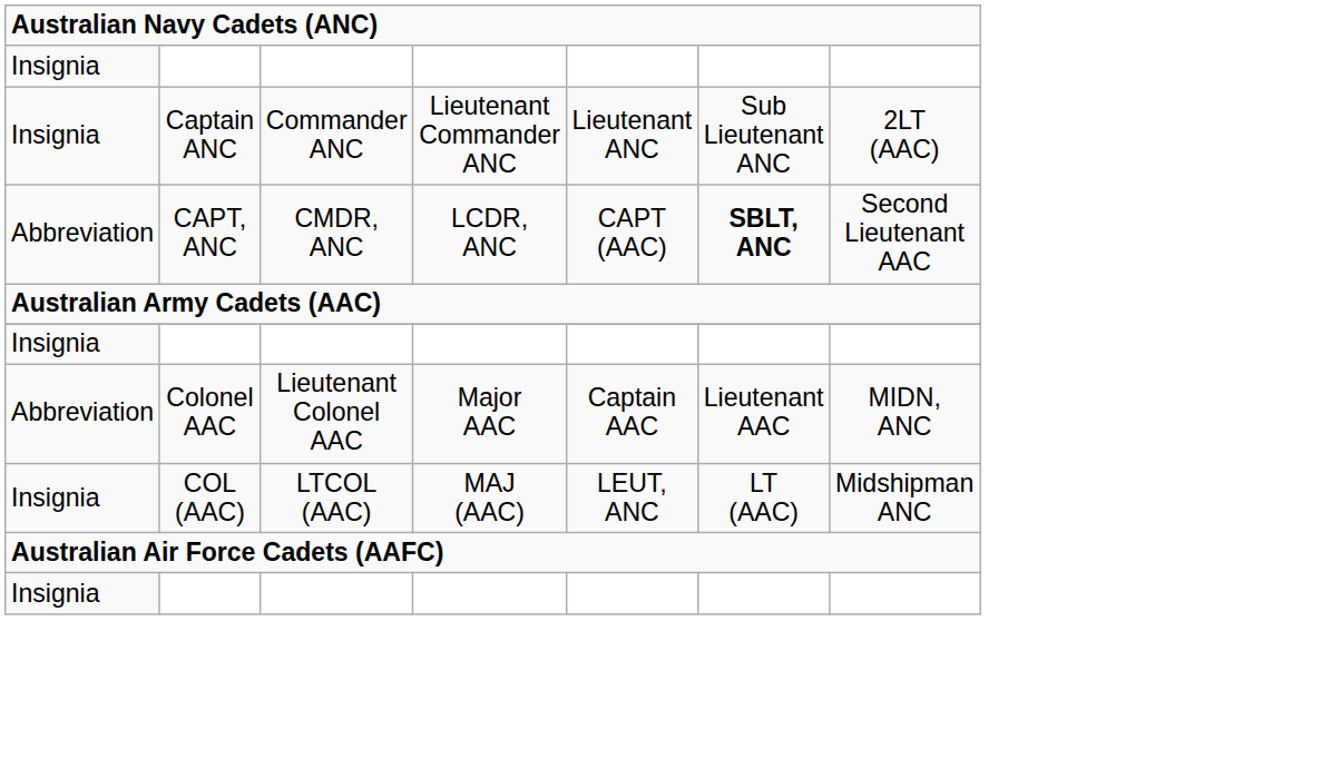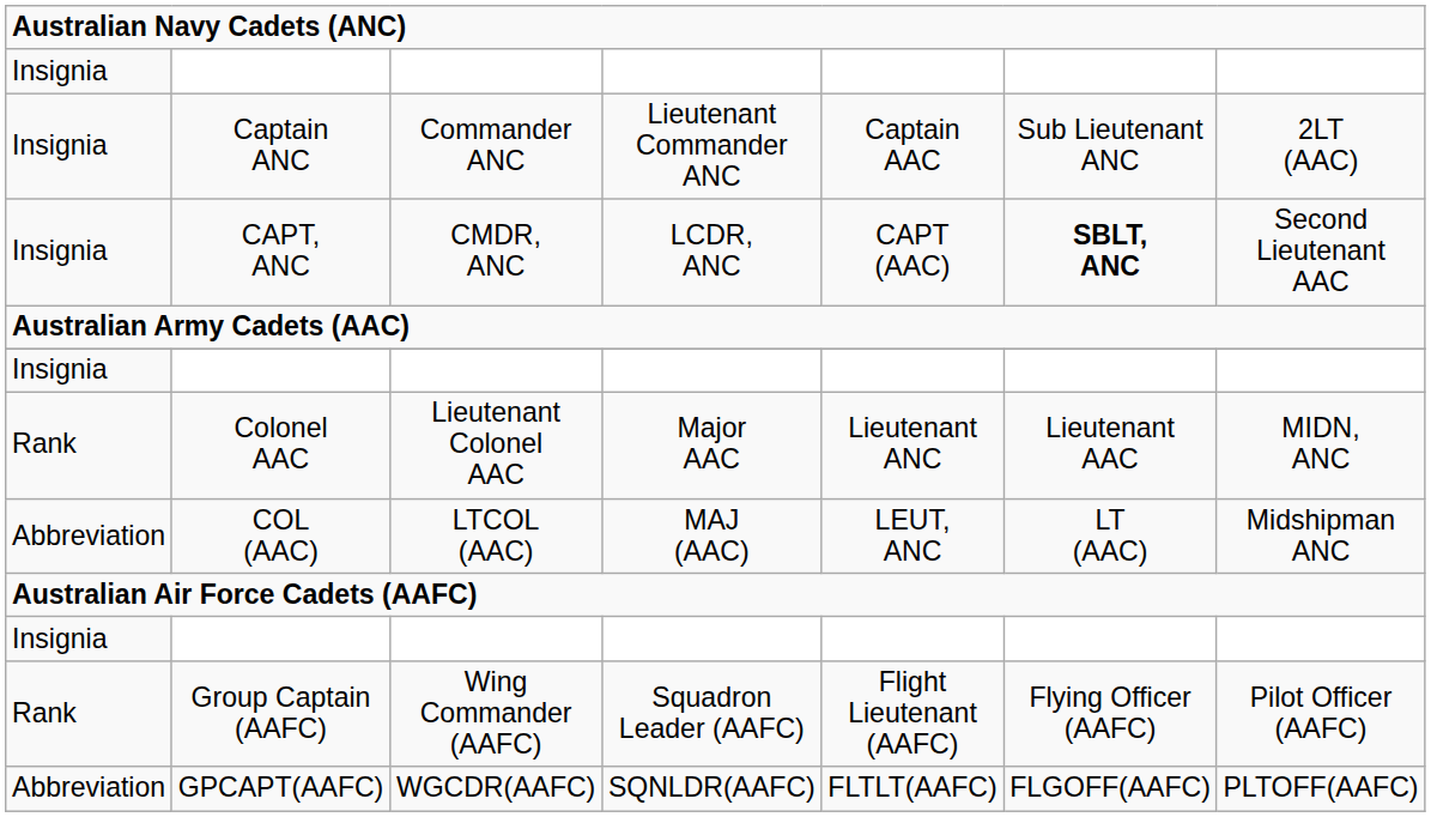 <table class="wikitable">
 <tr>
 <td colspan=7><strong>Australian Navy Cadets (ANC)</strong></td>
 </tr>
 <tr>
 <td width="50" scope="col">Insignia</td>
 <td align="center" width="50" style="background-color: #ffffff;"></td>
 <td align="center" width="50" style="background-color: #ffffff;"></td>
 <td align="center" width="50" style="background-color: #ffffff;"></td>
 <td align="center" width="50" style="background-color: #ffffff;"></td>
 <td align="center" width="50" style="background-color: #ffffff;"></td>
 <td align="center" width="50" style="background-color: #ffffff;"></td>
 </tr>
 <tr>
 <td width="50" scope="col">Insignia</td>
 <td align="center">Captain<br>ANC</td>
 <td align="center">Commander<br>ANC</td>
 <td align="center">Lieutenant<br>Commander ANC</td>
-<td align="center">Lieutenant<br>ANC</td>
+<td align="center">Captain<br>AAC</td>
 <td align="center">Sub Lieutenant<br>ANC</td>
 <td align="center">2LT<br>(AAC)</td>
 </tr>
 <tr>
-<td scope="row">Abbreviation</td>
+<td width="50" scope="col">Insignia</td>
 <td align="center">CAPT,<br>ANC</td>
 <td align="center">CMDR,<br>ANC</td>
 <td align="center">LCDR,<br>ANC</td>
 <td align="center">CAPT<br>(AAC)</td>
 <td align="center"><strong>SBLT,<br>ANC</strong></td>
 <td align="center">Second Lieutenant<br>AAC</td>
 </tr>
 <tr>
 <td colspan=7><strong>Australian Army Cadets (AAC)</strong></td>
 </tr>
 <tr>
 </tr>
 <tr>
 <td width="50" scope="col">Insignia</td>
 <td align="center" width="50" style="background-color: #ffffff;"></td>
 <td align="center" width="50" style="background-color: #ffffff;"></td>
 <td align="center" width="50" style="background-color: #ffffff;"></td>
 <td align="center" width="50" style="background-color: #ffffff;"></td>
 <td align="center" width="50" style="background-color: #ffffff;"></td>
 <td align="center" width="50" style="background-color: #ffffff;"></td>
 </tr>
 <tr>
-<td scope="row">Abbreviation</td>
+<td scope="row">Rank</td>
 <td align="center">Colonel<br>AAC</td>
 <td align="center">Lieutenant Colonel<br>AAC</td>
 <td align="center">Major<br>AAC</td>
-<td align="center">Captain<br>AAC</td>
+<td align="center">Lieutenant<br>ANC</td>
 <td align="center">Lieutenant<br>AAC</td>
 <td align="center">MIDN,<br>ANC</td>
 </tr>
 <tr>
-<td width="50" scope="col">Insignia</td>
+<td scope="row">Abbreviation</td>
 <td align="center">COL<br>(AAC)</td>
 <td align="center">LTCOL<br>(AAC)</td>
 <td align="center">MAJ<br>(AAC)</td>
 <td align="center">LEUT,<br>ANC</td>
 <td align="center">LT<br>(AAC)</td>
 <td align="center">Midshipman ANC</td>
 </tr>
 <tr>
 <td colspan=7><strong>Australian Air Force Cadets (AAFC)</strong></td>
 </tr>
 <tr>
 <td width="50" scope="col">Insignia</td>
 <td align="center" width="50" style="background-color: #ffffff;"></td>
 <td align="center" width="50" style="background-color: #ffffff;"></td>
 <td align="center" width="50" style="background-color: #ffffff;"></td>
 <td align="center" width="50" style="background-color: #ffffff;"></td>
 <td align="center" width="50" style="background-color: #ffffff;"></td>
 <td align="center" width="50" style="background-color: #ffffff;"></td>
 </tr>
+<tr>
+<td scope="row">Rank</td>
+<td align="center">Group Captain (AAFC)</td>
+<td align="center">Wing Commander (AAFC)</td>
+<td align="center">Squadron Leader (AAFC)</td>
+<td align="center">Flight Lieutenant (AAFC)</td>
+<td align="center">Flying Officer (AAFC)</td>
+<td align="center">Pilot Officer (AAFC)</td>
+</tr>
+<tr>
+<td scope="row">Abbreviation</td>
+<td align="center">GPCAPT(AAFC)</td>
+<td align="center">WGCDR(AAFC)</td>
+<td align="center">SQNLDR(AAFC)</td>
+<td align="center">FLTLT(AAFC)</td>
+<td align="center">FLGOFF(AAFC)</td>
+<td align="center">PLTOFF(AAFC)</td>
+</tr>
 </table>
